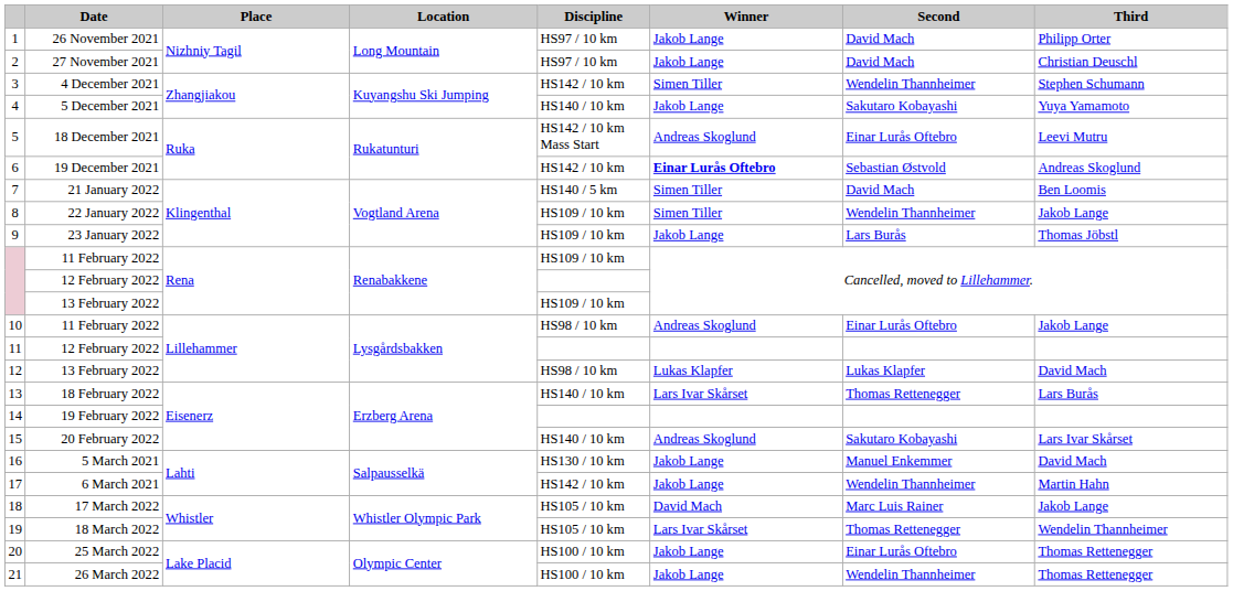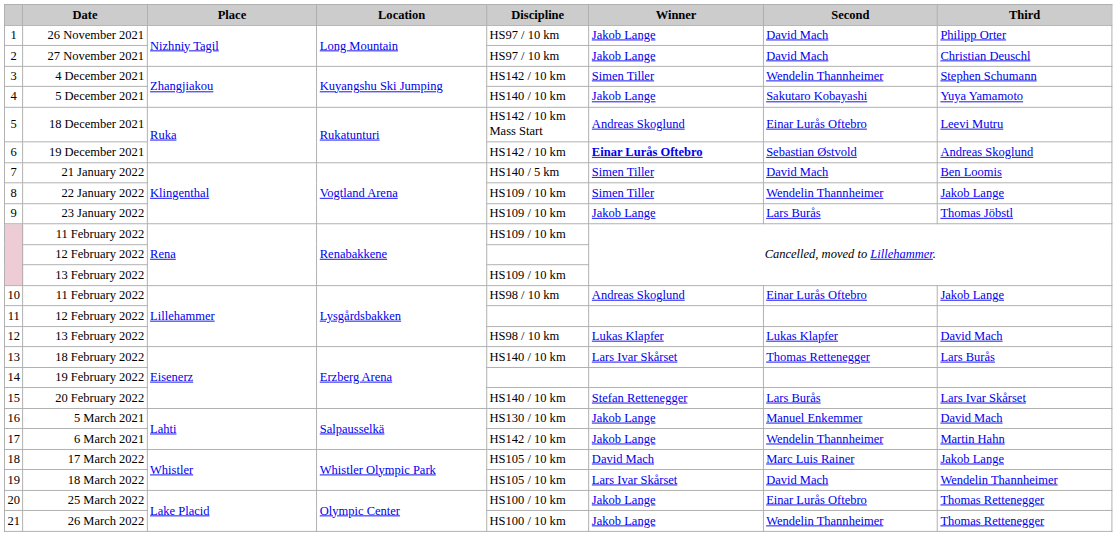 <table class="wikitable plainrowheaders" style="background:#fff; font-size:86%; line-height:16px; border:grey solid 1px; border-collapse:collapse;">
 <tr>
 <th scope="col" style="background:#ccc; width=20 px;"></th>
 <th scope="col" style="background:#ccc; width:130px;">Date</th>
 <th scope="col" style="background:#ccc; width:180px;">Place</th>
 <th scope="col" style="background:#ccc; width:180px;">Location</th>
 <th scope="col" style="background:#ccc; width:106px;">Discipline</th>
 <th scope="col" style="background:#ccc; width:185px;">Winner</th>
 <th scope="col" style="background:#ccc; width:185px;">Second</th>
 <th scope="col" style="background:#ccc; width:185px;">Third</th>
 </tr>
 <tr>
 <td align="center">1</td>
 <td align="right">26 November 2021</td>
 <td rowspan=2> <a href='#'>Nizhniy Tagil</a></td>
 <td rowspan=2><a href='#'>Long Mountain</a></td>
 <td>HS97 / 10 km</td>
 <td> <a href='#'>Jakob Lange</a></td>
 <td> <a href='#'>David Mach</a></td>
 <td> <a href='#'>Philipp Orter</a></td>
 </tr>
 <tr>
 <td align="center">2</td>
 <td align="right">27 November 2021</td>
 <td>HS97 / 10 km</td>
 <td> <a href='#'>Jakob Lange</a></td>
 <td> <a href='#'>David Mach</a></td>
 <td> <a href='#'>Christian Deuschl</a></td>
 </tr>
 <tr>
 <td align="center">3</td>
 <td align="right">4 December 2021</td>
 <td rowspan=2> <a href='#'>Zhangjiakou</a></td>
 <td rowspan=2><a href='#'>Kuyangshu Ski Jumping</a></td>
 <td>HS142 / 10 km</td>
 <td> <a href='#'>Simen Tiller</a></td>
 <td> <a href='#'>Wendelin Thannheimer</a></td>
 <td> <a href='#'>Stephen Schumann</a></td>
 </tr>
 <tr>
 <td align="center">4</td>
 <td align="right">5 December 2021</td>
 <td>HS140 / 10 km</td>
 <td> <a href='#'>Jakob Lange</a></td>
 <td> <a href='#'>Sakutaro Kobayashi</a></td>
 <td> <a href='#'>Yuya Yamamoto</a></td>
 </tr>
 <tr>
 <td align="center">5</td>
 <td align="right">18 December 2021</td>
 <td rowspan=2> <a href='#'>Ruka</a></td>
 <td rowspan=2><a href='#'>Rukatunturi</a></td>
 <td>HS142 / 10 km Mass Start</td>
 <td> <a href='#'>Andreas Skoglund</a></td>
 <td> <a href='#'>Einar Lurås Oftebro</a></td>
 <td> <a href='#'>Leevi Mutru</a></td>
 </tr>
 <tr>
 <td align="center">6</td>
 <td align="right">19 December 2021</td>
 <td>HS142 / 10 km</td>
 <td><strong> <a href='#'>Einar Lurås Oftebro</a></strong></td>
 <td> <a href='#'>Sebastian Østvold</a></td>
 <td> <a href='#'>Andreas Skoglund</a></td>
 </tr>
 <tr>
 <td align="center">7</td>
 <td align="right">21 January 2022</td>
 <td rowspan=3> <a href='#'>Klingenthal</a></td>
 <td rowspan=3><a href='#'>Vogtland Arena</a></td>
 <td>HS140 / 5 km</td>
 <td> <a href='#'>Simen Tiller</a></td>
 <td> <a href='#'>David Mach</a></td>
 <td> <a href='#'>Ben Loomis</a></td>
 </tr>
 <tr>
 <td align="center">8</td>
 <td align="right">22 January 2022</td>
 <td>HS109 / 10 km</td>
 <td> <a href='#'>Simen Tiller</a></td>
 <td> <a href='#'>Wendelin Thannheimer</a></td>
 <td> <a href='#'>Jakob Lange</a></td>
 </tr>
 <tr>
 <td align="center">9</td>
 <td align="right">23 January 2022</td>
 <td>HS109 / 10 km</td>
 <td> <a href='#'>Jakob Lange</a></td>
 <td> <a href='#'>Lars Burås</a></td>
 <td> <a href='#'>Thomas Jöbstl</a></td>
 </tr>
 <tr>
 <td rowspan=3 align=center bgcolor="EDCCD5"></td>
 <td align="right">11 February 2022</td>
 <td rowspan=3> <a href='#'>Rena</a></td>
 <td rowspan=3><a href='#'>Renabakkene</a></td>
 <td>HS109 / 10 km</td>
 <td colspan=3 rowspan=3 align=center><em>Cancelled, moved to <a href='#'>Lillehammer</a>.</em></td>
 </tr>
 <tr>
 <td align="right">12 February 2022</td>
 <td></td>
 </tr>
 <tr>
 <td align="right">13 February 2022</td>
 <td>HS109 / 10 km</td>
 </tr>
 <tr>
 <td align="center">10</td>
 <td align="right">11 February 2022</td>
 <td rowspan=3> <a href='#'>Lillehammer</a></td>
 <td rowspan=3><a href='#'>Lysgårdsbakken</a></td>
 <td>HS98 / 10 km</td>
 <td> <a href='#'>Andreas Skoglund</a></td>
 <td> <a href='#'>Einar Lurås Oftebro</a></td>
 <td> <a href='#'>Jakob Lange</a></td>
 </tr>
 <tr>
 <td align="center">11</td>
 <td align="right">12 February 2022</td>
 <td></td>
 <td></td>
 <td></td>
 <td></td>
 </tr>
 <tr>
 <td align="center">12</td>
 <td align="right">13 February 2022</td>
 <td>HS98 / 10 km</td>
 <td> <a href='#'>Lukas Klapfer</a></td>
 <td> <a href='#'>Lukas Klapfer</a></td>
 <td> <a href='#'>David Mach</a></td>
 </tr>
 <tr>
 <td align="center">13</td>
 <td align="right">18 February 2022</td>
 <td rowspan=3> <a href='#'>Eisenerz</a></td>
 <td rowspan=3><a href='#'>Erzberg Arena</a></td>
 <td>HS140 / 10 km</td>
 <td> <a href='#'>Lars Ivar Skårset</a></td>
 <td> <a href='#'>Thomas Rettenegger</a></td>
 <td> <a href='#'>Lars Burås</a></td>
 </tr>
 <tr>
 <td align="center">14</td>
 <td align="right">19 February 2022</td>
 <td></td>
 <td></td>
 <td></td>
 <td></td>
 </tr>
 <tr>
 <td align="center">15</td>
 <td align="right">20 February 2022</td>
 <td>HS140 / 10 km</td>
-<td> <a href='#'>Andreas Skoglund</a></td>
-<td> <a href='#'>Sakutaro Kobayashi</a></td>
+<td> <a href='#'>Stefan Rettenegger</a></td>
+<td> <a href='#'>Lars Burås</a></td>
 <td> <a href='#'>Lars Ivar Skårset</a></td>
 </tr>
 <tr>
 <td align="center">16</td>
 <td align="right">5 March 2021</td>
 <td rowspan=2> <a href='#'>Lahti</a></td>
 <td rowspan=2><a href='#'>Salpausselkä</a></td>
 <td>HS130 / 10 km</td>
 <td> <a href='#'>Jakob Lange</a></td>
 <td> <a href='#'>Manuel Enkemmer</a></td>
 <td> <a href='#'>David Mach</a></td>
 </tr>
 <tr>
 <td align="center">17</td>
 <td align="right">6 March 2021</td>
 <td>HS142 / 10 km</td>
 <td> <a href='#'>Jakob Lange</a></td>
 <td> <a href='#'>Wendelin Thannheimer</a></td>
 <td> <a href='#'>Martin Hahn</a></td>
 </tr>
 <tr>
 <td align="center">18</td>
 <td align="right">17 March 2022</td>
 <td rowspan=2> <a href='#'>Whistler</a></td>
 <td rowspan=2><a href='#'>Whistler Olympic Park</a></td>
 <td>HS105 / 10 km</td>
 <td> <a href='#'>David Mach</a></td>
 <td> <a href='#'>Marc Luis Rainer</a></td>
 <td> <a href='#'>Jakob Lange</a></td>
 </tr>
 <tr>
 <td align="center">19</td>
 <td align="right">18 March 2022</td>
 <td>HS105 / 10 km</td>
 <td> <a href='#'>Lars Ivar Skårset</a></td>
-<td> <a href='#'>Thomas Rettenegger</a></td>
+<td> <a href='#'>David Mach</a></td>
 <td> <a href='#'>Wendelin Thannheimer</a></td>
 </tr>
 <tr>
 <td align="center">20</td>
 <td align="right">25 March 2022</td>
 <td rowspan=2> <a href='#'>Lake Placid</a></td>
 <td rowspan=2><a href='#'>Olympic Center</a></td>
 <td>HS100 / 10 km</td>
 <td> <a href='#'>Jakob Lange</a></td>
 <td> <a href='#'>Einar Lurås Oftebro</a></td>
 <td> <a href='#'>Thomas Rettenegger</a></td>
 </tr>
 <tr>
 <td align="center">21</td>
 <td align="right">26 March 2022</td>
 <td>HS100 / 10 km</td>
 <td> <a href='#'>Jakob Lange</a></td>
 <td> <a href='#'>Wendelin Thannheimer</a></td>
 <td> <a href='#'>Thomas Rettenegger</a></td>
 </tr>
 </table>
